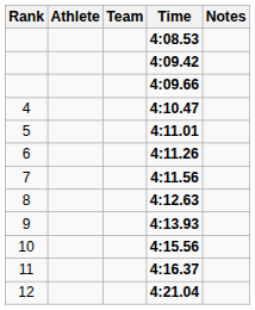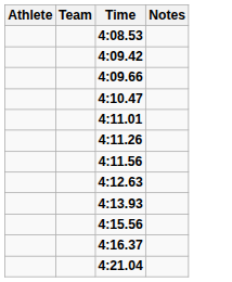 <table class="wikitable sortable" style="text-align:center">
 <tr>
-<th>Rank</th>
 <th>Athlete</th>
 <th>Team</th>
 <th>Time</th>
 <th>Notes</th>
 </tr>
 <tr>
-<td></td>
 <td align=left></td>
 <td></td>
 <td><strong>4:08.53</strong></td>
 <td></td>
 </tr>
 <tr>
-<td></td>
 <td align=left></td>
 <td></td>
 <td><strong>4:09.42</strong></td>
 <td></td>
 </tr>
 <tr>
-<td></td>
 <td align=left></td>
 <td></td>
 <td><strong>4:09.66</strong></td>
 <td></td>
 </tr>
 <tr>
-<td>4</td>
 <td align=left></td>
 <td></td>
 <td><strong>4:10.47</strong></td>
 <td></td>
 </tr>
 <tr>
-<td>5</td>
 <td align=left></td>
 <td></td>
 <td><strong>4:11.01</strong></td>
 <td></td>
 </tr>
 <tr>
-<td>6</td>
 <td align=left></td>
 <td></td>
 <td><strong>4:11.26</strong></td>
 <td></td>
 </tr>
 <tr>
-<td>7</td>
 <td align=left></td>
 <td></td>
 <td><strong>4:11.56</strong></td>
 <td></td>
 </tr>
 <tr>
-<td>8</td>
 <td align=left></td>
 <td></td>
 <td><strong>4:12.63</strong></td>
 <td></td>
 </tr>
 <tr>
-<td>9</td>
 <td align=left></td>
 <td></td>
 <td><strong>4:13.93</strong></td>
 <td></td>
 </tr>
 <tr>
-<td>10</td>
 <td align=left></td>
 <td></td>
 <td><strong>4:15.56</strong></td>
 <td></td>
 </tr>
 <tr>
-<td>11</td>
 <td align=left></td>
 <td></td>
 <td><strong>4:16.37</strong></td>
 <td></td>
 </tr>
 <tr>
-<td>12</td>
 <td align=left></td>
 <td></td>
 <td><strong>4:21.04</strong></td>
 <td></td>
 </tr>
 </table>
